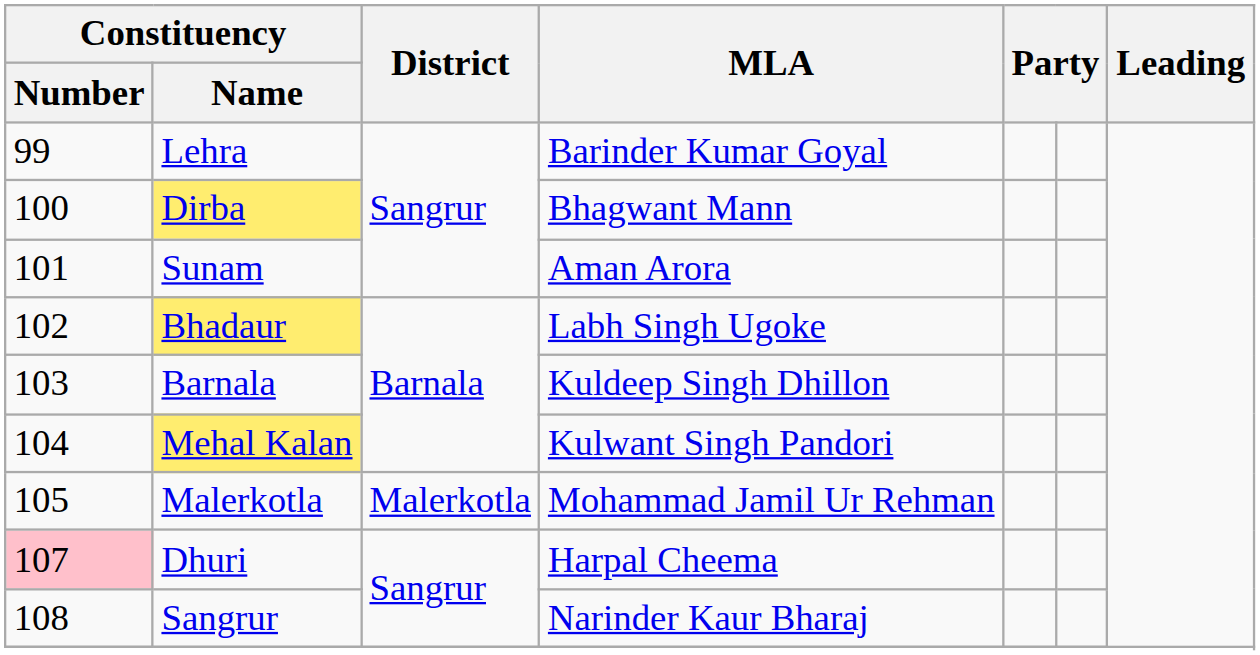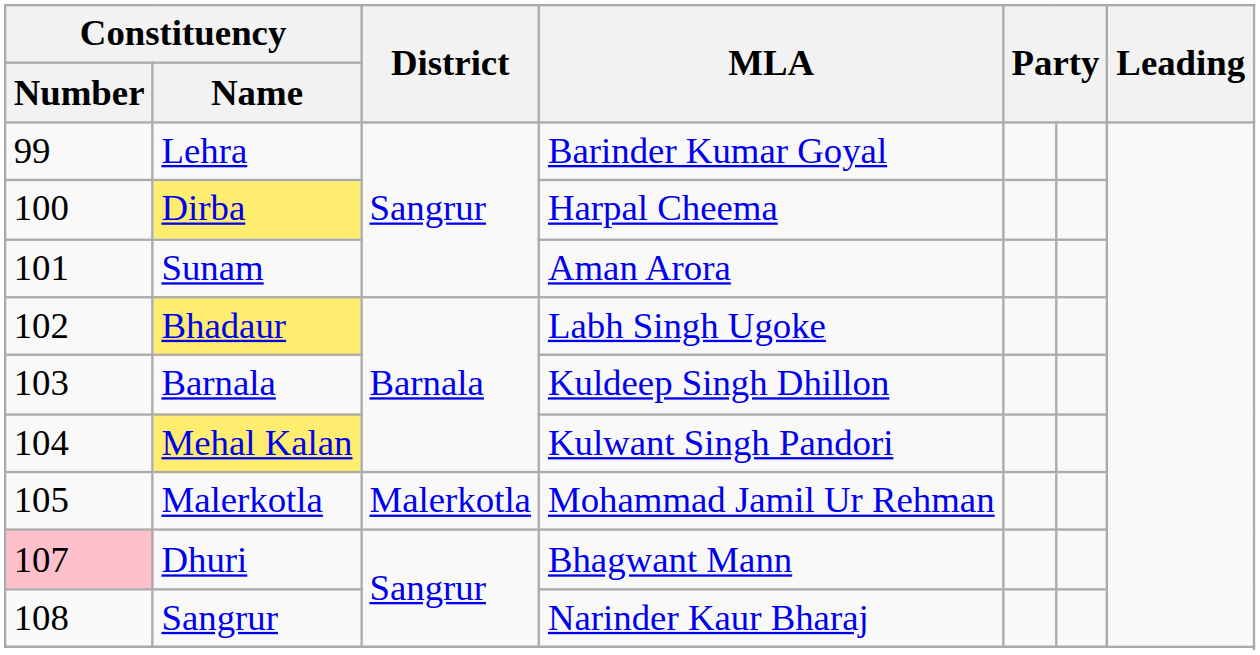 <table class="wikitable sortable">
 <tr>
 <th colspan="2" style="font-size:100%" width="50px">Constituency</th>
 <th rowspan="2">District</th>
 <th rowspan="2">MLA</th>
 <th colspan="2" rowspan="2">Party</th>
 <th colspan="2" rowspan="2">Leading<br></th>
 </tr>
 <tr>
 <th>Number</th>
 <th>Name</th>
 </tr>
 <tr>
 <td>99</td>
 <td><a href='#'>Lehra</a></td>
 <td rowspan=3><a href='#'>Sangrur</a></td>
 <td><a href='#'>Barinder Kumar Goyal</a></td>
 <td></td>
 <td></td>
 </tr>
 <tr>
 <td>100</td>
 <td style="background-color:#FFED6F;"><a href='#'>Dirba</a></td>
-<td><a href='#'>Bhagwant Mann</a></td>
+<td><a href='#'>Harpal Cheema</a></td>
 <td></td>
 <td></td>
 </tr>
 <tr>
 <td>101</td>
 <td><a href='#'>Sunam</a></td>
 <td><a href='#'>Aman Arora</a></td>
 <td></td>
 <td></td>
 </tr>
 <tr>
 <td>102</td>
 <td style="background-color:#FFED6F;"><a href='#'>Bhadaur</a></td>
 <td rowspan=3><a href='#'>Barnala</a></td>
 <td><a href='#'>Labh Singh Ugoke</a></td>
 <td></td>
 <td></td>
 </tr>
 <tr>
 <td>103</td>
 <td><a href='#'>Barnala</a></td>
 <td><a href='#'>Kuldeep Singh Dhillon</a></td>
 <td></td>
 <td></td>
 </tr>
 <tr>
 <td>104</td>
 <td style="background-color:#FFED6F;"><a href='#'>Mehal Kalan</a></td>
 <td><a href='#'>Kulwant Singh Pandori</a></td>
 <td></td>
 <td></td>
 </tr>
 <tr>
 <td>105</td>
 <td><a href='#'>Malerkotla</a></td>
 <td><a href='#'>Malerkotla</a></td>
 <td><a href='#'>Mohammad Jamil Ur Rehman</a></td>
 <td></td>
 <td></td>
 </tr>
 <tr>
 <td style="background: pink;">107</td>
 <td><a href='#'>Dhuri</a></td>
 <td rowspan=2><a href='#'>Sangrur</a></td>
-<td><a href='#'>Harpal Cheema</a></td>
+<td><a href='#'>Bhagwant Mann</a></td>
 <td></td>
 <td></td>
 </tr>
 <tr>
 <td>108</td>
 <td><a href='#'>Sangrur</a></td>
 <td><a href='#'>Narinder Kaur Bharaj</a></td>
 <td></td>
 <td></td>
 </tr>
 <tr>
 </tr>
 </table>
